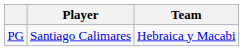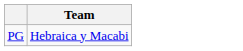 <table class="wikitable">
 <tr>
 <th style="text-align:center;"></th>
-<th style="text-align:center;">Player</th>
 <th style="text-align:center;">Team</th>
 </tr>
 <tr>
 <td style="text-align:center;"><a href='#'>PG</a></td>
-<td> <a href='#'>Santiago Calimares</a></td>
 <td><a href='#'>Hebraica y Macabi</a></td>
 </tr>
 </table>
